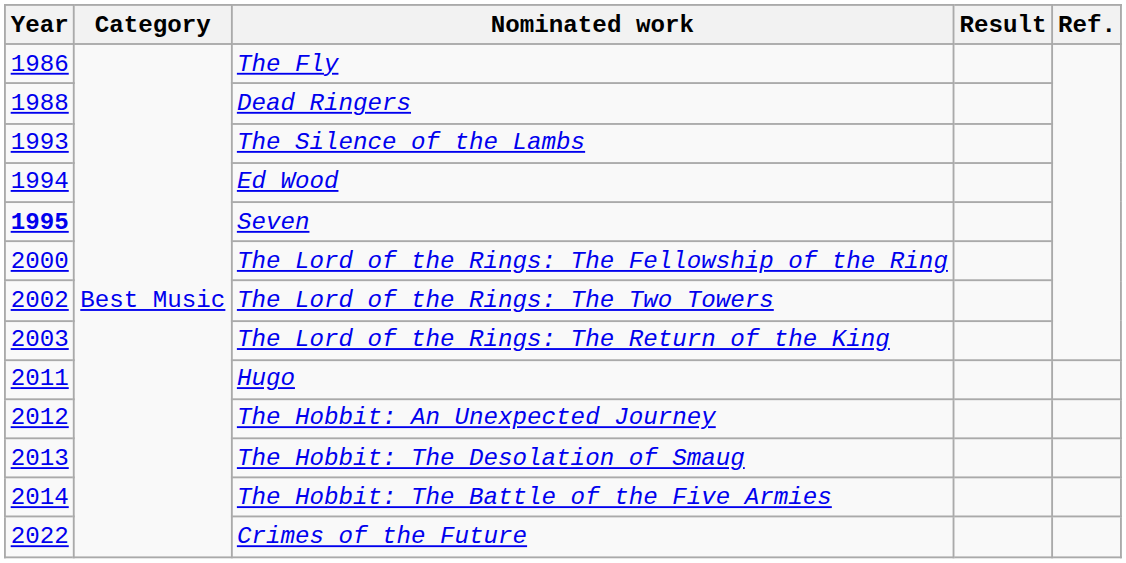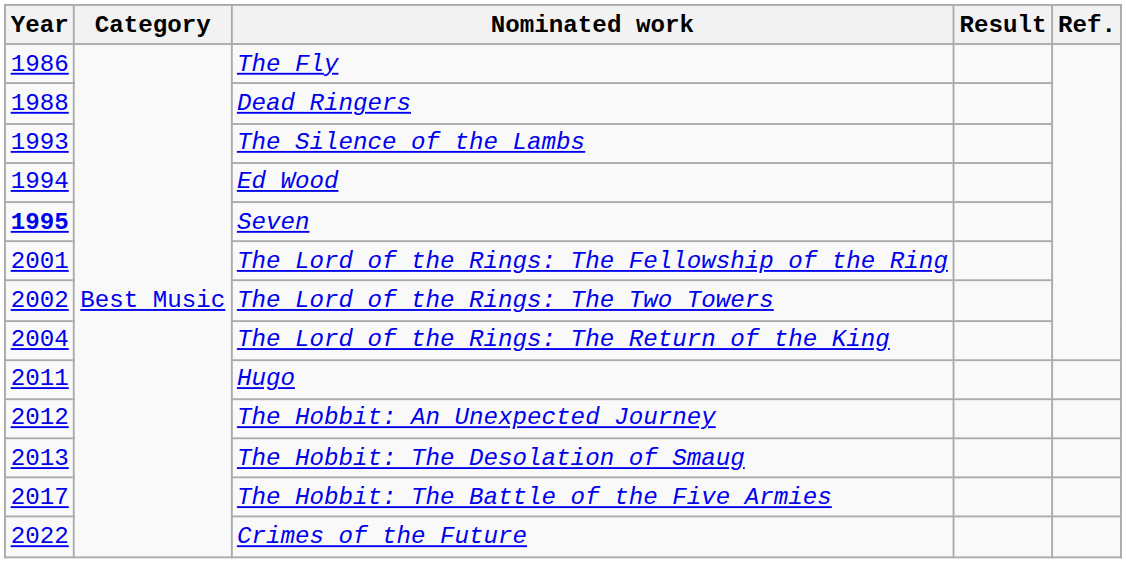 <table class="wikitable">
 <tr>
 <th>Year</th>
 <th>Category</th>
 <th>Nominated work</th>
 <th>Result</th>
 <th>Ref.</th>
 </tr>
 <tr>
 <td><a href='#'>1986</a></td>
 <td rowspan="13"><a href='#'>Best Music</a></td>
 <td><em><a href='#'>The Fly</a></em></td>
 <td></td>
 <td align="center" rowspan="8"></td>
 </tr>
 <tr>
 <td><a href='#'>1988</a></td>
 <td><em><a href='#'>Dead Ringers</a></em></td>
 <td></td>
 </tr>
 <tr>
 <td><a href='#'>1993</a></td>
 <td><em><a href='#'>The Silence of the Lambs</a></em></td>
 <td></td>
 </tr>
 <tr>
 <td><a href='#'>1994</a></td>
 <td><em><a href='#'>Ed Wood</a></em></td>
 <td></td>
 </tr>
 <tr>
 <td><strong><a href='#'>1995</a></strong></td>
 <td><em><a href='#'>Seven</a></em></td>
 <td></td>
 </tr>
 <tr>
-<td><a href='#'>2000</a></td>
+<td><a href='#'>2001</a></td>
 <td><em><a href='#'>The Lord of the Rings: The Fellowship of the Ring</a></em></td>
 <td></td>
 </tr>
 <tr>
 <td><a href='#'>2002</a></td>
 <td><em><a href='#'>The Lord of the Rings: The Two Towers</a></em></td>
 <td></td>
 </tr>
 <tr>
-<td><a href='#'>2003</a></td>
+<td><a href='#'>2004</a></td>
 <td><em><a href='#'>The Lord of the Rings: The Return of the King</a></em></td>
 <td></td>
 </tr>
 <tr>
 <td><a href='#'>2011</a></td>
 <td><em><a href='#'>Hugo</a></em></td>
 <td></td>
 <td align="center"></td>
 </tr>
 <tr>
 <td><a href='#'>2012</a></td>
 <td><em><a href='#'>The Hobbit: An Unexpected Journey</a></em></td>
 <td></td>
 <td align="center"></td>
 </tr>
 <tr>
 <td><a href='#'>2013</a></td>
 <td><em><a href='#'>The Hobbit: The Desolation of Smaug</a></em></td>
 <td></td>
 <td align="center"></td>
 </tr>
 <tr>
-<td><a href='#'>2014</a></td>
+<td><a href='#'>2017</a></td>
 <td><em><a href='#'>The Hobbit: The Battle of the Five Armies</a></em></td>
 <td></td>
 <td align="center"></td>
 </tr>
 <tr>
 <td><a href='#'>2022</a></td>
 <td><em><a href='#'>Crimes of the Future</a></em></td>
 <td></td>
 <td align="center"></td>
 </tr>
 </table>
